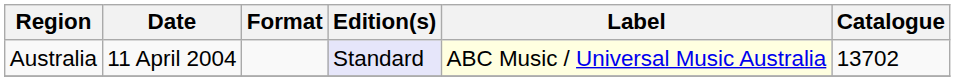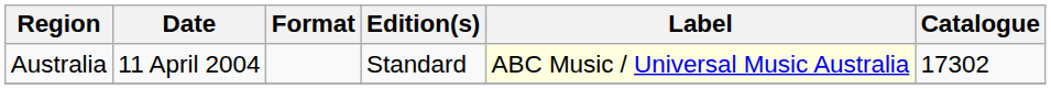 <table class="wikitable plainrowheaders">
 <tr>
 <th scope="col">Region</th>
 <th scope="col">Date</th>
 <th scope="col">Format</th>
 <th scope="col">Edition(s)</th>
 <th scope="col">Label</th>
 <th scope="col">Catalogue</th>
 </tr>
 <tr>
 <td>Australia</td>
 <td>11 April 2004 </td>
 <td></td>
-<td style="background: lavender;">Standard</td>
+<td>Standard</td>
 <td style="background: lightyellow;">ABC Music / <a href='#'>Universal Music Australia</a></td>
-<td>13702</td>
+<td>17302</td>
 </tr>
 <tr>
 </tr>
 </table>
